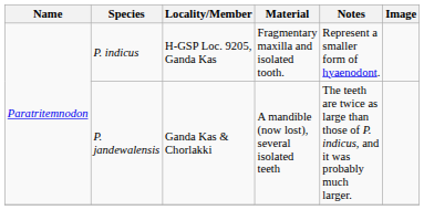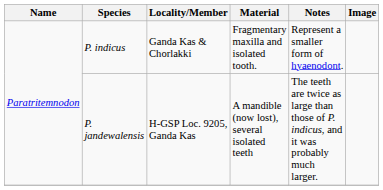 <table class="wikitable" align="center" width="75%">
 <tr>
 <th>Name</th>
 <th>Species</th>
 <th>Locality/Member</th>
 <th>Material</th>
 <th>Notes</th>
 <th>Image</th>
 </tr>
 <tr>
 <td rowspan=2><em><a href='#'>Paratritemnodon</a></em></td>
 <td><em>P. indicus</em></td>
-<td>H-GSP Loc. 9205, Ganda Kas</td>
+<td>Ganda Kas & Chorlakki</td>
 <td>Fragmentary maxilla and isolated tooth.</td>
 <td>Represent a smaller form of <a href='#'>hyaenodont</a>.</td>
 <td></td>
 </tr>
 <tr>
 <td><em>P. jandewalensis</em></td>
-<td>Ganda Kas & Chorlakki</td>
+<td>H-GSP Loc. 9205, Ganda Kas</td>
 <td>A mandible (now lost), several isolated teeth</td>
 <td>The teeth are twice as large than those of <em>P. indicus</em>, and it was probably much larger.</td>
 <td></td>
 </tr>
 <tr>
 </tr>
 </table>
